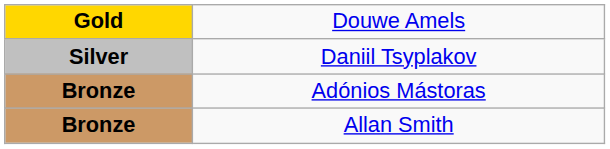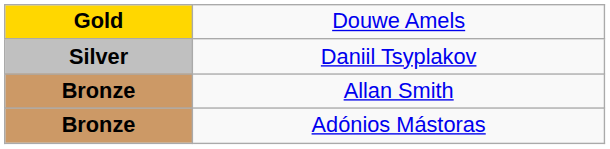 <table class="wikitable" style="text-align:center; " width="35%">
 <tr>
 <td bgcolor="gold"><strong>Gold</strong></td>
 <td><a href='#'>Douwe Amels</a><br>  <small><em></em></small></td>
 </tr>
 <tr>
 <td bgcolor="silver"><strong>Silver</strong></td>
 <td><a href='#'>Daniil Tsyplakov</a><br>  <small><em></em></small></td>
 </tr>
 <tr>
 <td bgcolor="CC9966"><strong>Bronze</strong></td>
-<td><a href='#'>Adónios Mástoras</a><br>  <small><em></em></small></td>
+<td><a href='#'>Allan Smith</a><br>  <small><em></em></small></td>
 </tr>
 <tr>
 <td bgcolor="CC9966"><strong>Bronze</strong></td>
-<td><a href='#'>Allan Smith</a><br>  <small><em></em></small></td>
+<td><a href='#'>Adónios Mástoras</a><br>  <small><em></em></small></td>
 </tr>
 </table>
